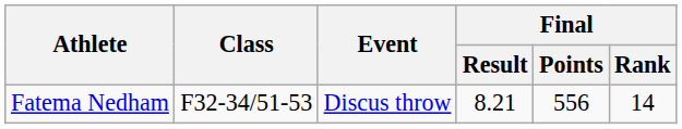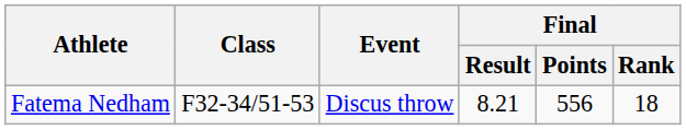 <table class=wikitable style="font-size:90%">
 <tr>
 <th rowspan="2">Athlete</th>
 <th rowspan="2">Class</th>
 <th rowspan="2">Event</th>
 <th colspan="3">Final</th>
 </tr>
 <tr>
 <th>Result</th>
 <th>Points</th>
 <th>Rank</th>
 </tr>
 <tr>
 <td><a href='#'>Fatema Nedham</a></td>
 <td style="text-align:center;">F32-34/51-53</td>
 <td><a href='#'>Discus throw</a></td>
 <td style="text-align:center;">8.21</td>
 <td style="text-align:center;">556</td>
-<td style="text-align:center;">14</td>
+<td style="text-align:center;">18</td>
 </tr>
 </table>
